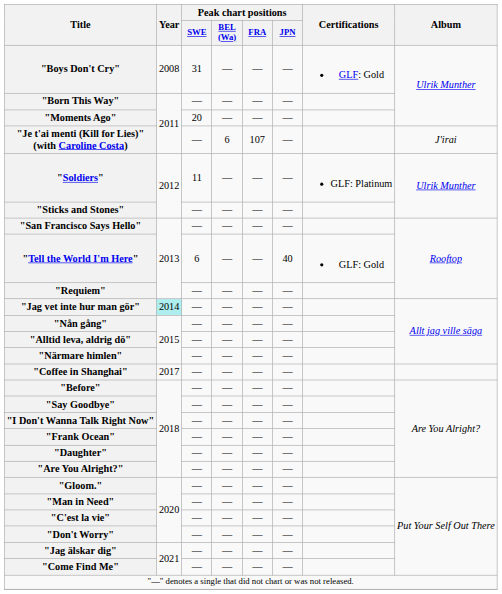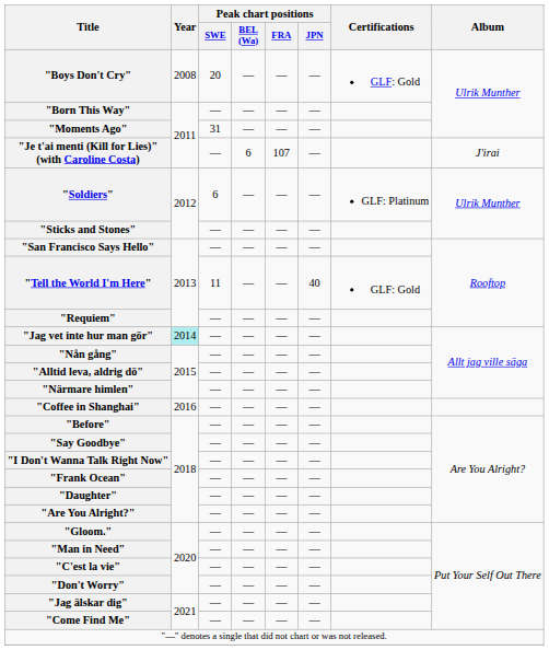 <table class="wikitable plainrowheaders" style="text-align:center;" border="1">
 <tr>
 <th scope="col" rowspan="2">Title</th>
 <th scope="col" rowspan="2">Year</th>
 <th scope="col" colspan="4">Peak chart positions</th>
 <th scope="col" rowspan="2">Certifications</th>
 <th scope="col" rowspan="2">Album</th>
 </tr>
 <tr>
 <th scope="col" style="width:3em;font-size:85%;"><a href='#'>SWE</a><br></th>
 <th scope="col" style="width:3em;font-size:85%;"><a href='#'>BEL<br>(Wa)</a><br></th>
 <th scope="col" style="width:3em;font-size:85%;"><a href='#'>FRA</a><br></th>
 <th scope="col" style="width:3em;font-size:85%;"><a href='#'>JPN</a><br></th>
 </tr>
 <tr>
 <th scope="row">"Boys Don't Cry"</th>
 <td>2008</td>
-<td>31</td>
+<td>20</td>
 <td>—</td>
 <td>—</td>
 <td>—</td>
 <td><br><ul><li><a href='#'>GLF</a>: Gold</li></ul></td>
 <td rowspan="3"><em><a href='#'>Ulrik Munther</a></em></td>
 </tr>
 <tr>
 <th scope="row">"Born This Way"</th>
 <td rowspan="3">2011</td>
 <td>—</td>
 <td>—</td>
 <td>—</td>
 <td>—</td>
 <td></td>
 </tr>
 <tr>
 <th scope="row">"Moments Ago"</th>
-<td>20</td>
+<td>31</td>
 <td>—</td>
 <td>—</td>
 <td>—</td>
 <td></td>
 </tr>
 <tr>
 <th scope="row">"Je t'ai menti (Kill for Lies)"<br><span>(with <a href='#'>Caroline Costa</a>)</span></th>
 <td>—</td>
 <td>6</td>
 <td>107</td>
 <td>—</td>
 <td></td>
 <td><em>J'irai</em></td>
 </tr>
 <tr>
 <th scope="row">"<a href='#'>Soldiers</a>"</th>
 <td rowspan="2">2012</td>
-<td>11</td>
+<td>6</td>
 <td>—</td>
 <td>—</td>
 <td>—</td>
 <td><br><ul><li>GLF: Platinum</li></ul></td>
 <td rowspan="2"><em><a href='#'>Ulrik Munther</a></em></td>
 </tr>
 <tr>
 <th scope="row">"Sticks and Stones"</th>
 <td>—</td>
 <td>—</td>
 <td>—</td>
 <td>—</td>
 <td></td>
 </tr>
 <tr>
 <th scope="row">"San Francisco Says Hello"</th>
 <td rowspan="3">2013</td>
 <td>—</td>
 <td>—</td>
 <td>—</td>
 <td>—</td>
 <td></td>
 <td rowspan="3"><em><a href='#'>Rooftop</a></em></td>
 </tr>
 <tr>
 <th scope="row">"<a href='#'>Tell the World I'm Here</a>"</th>
-<td>6</td>
+<td>11</td>
 <td>—</td>
 <td>—</td>
 <td>40</td>
 <td><br><ul><li>GLF: Gold</li></ul></td>
 </tr>
 <tr>
 <th scope="row">"Requiem"</th>
 <td>—</td>
 <td>—</td>
 <td>—</td>
 <td>—</td>
 <td></td>
 </tr>
 <tr>
 <th scope="row">"Jag vet inte hur man gör"</th>
 <td style="background: paleturquoise;">2014</td>
 <td>—</td>
 <td>—</td>
 <td>—</td>
 <td>—</td>
 <td></td>
 <td rowspan="4"><em><a href='#'>Allt jag ville säga</a></em></td>
 </tr>
 <tr>
 <th scope="row">"Nån gång"</th>
 <td rowspan="3">2015</td>
 <td>—</td>
 <td>—</td>
 <td>—</td>
 <td>—</td>
 <td></td>
 </tr>
 <tr>
 <th scope="row">"Alltid leva, aldrig dö"</th>
 <td>—</td>
 <td>—</td>
 <td>—</td>
 <td>—</td>
 <td></td>
 </tr>
 <tr>
 <th scope="row">"Närmare himlen"</th>
 <td>—</td>
 <td>—</td>
 <td>—</td>
 <td>—</td>
 <td></td>
 </tr>
 <tr>
 <th scope="row">"Coffee in Shanghai"</th>
-<td>2017</td>
+<td>2016</td>
 <td>—</td>
 <td>—</td>
 <td>—</td>
 <td>—</td>
 <td></td>
 <td></td>
 </tr>
 <tr>
 <th scope="row">"Before"</th>
 <td rowspan="6">2018</td>
 <td>—</td>
 <td>—</td>
 <td>—</td>
 <td>—</td>
 <td></td>
 <td rowspan="6"><em>Are You Alright?</em></td>
 </tr>
 <tr>
 <th scope="row">"Say Goodbye"</th>
 <td>—</td>
 <td>—</td>
 <td>—</td>
 <td>—</td>
 <td></td>
 </tr>
 <tr>
 <th scope="row">"I Don't Wanna Talk Right Now"</th>
 <td>—</td>
 <td>—</td>
 <td>—</td>
 <td>—</td>
 <td></td>
 </tr>
 <tr>
 <th scope="row">"Frank Ocean"</th>
 <td>—</td>
 <td>—</td>
 <td>—</td>
 <td>—</td>
 <td></td>
 </tr>
 <tr>
 <th scope="row">"Daughter"</th>
 <td>—</td>
 <td>—</td>
 <td>—</td>
 <td>—</td>
 <td></td>
 </tr>
 <tr>
 <th scope="row">"Are You Alright?"</th>
 <td>—</td>
 <td>—</td>
 <td>—</td>
 <td>—</td>
 <td></td>
 </tr>
 <tr>
 <th scope="row">"Gloom."</th>
 <td rowspan="4">2020</td>
 <td>—</td>
 <td>—</td>
 <td>—</td>
 <td>—</td>
 <td></td>
 <td rowspan="6"><em>Put Your Self Out There</em></td>
 </tr>
 <tr>
 <th scope="row">"Man in Need"</th>
 <td>—</td>
 <td>—</td>
 <td>—</td>
 <td>—</td>
 <td></td>
 </tr>
 <tr>
 <th scope="row">"C'est la vie"</th>
 <td>—</td>
 <td>—</td>
 <td>—</td>
 <td>—</td>
 <td></td>
 </tr>
 <tr>
 <th scope="row">"Don't Worry"</th>
 <td>—</td>
 <td>—</td>
 <td>—</td>
 <td>—</td>
 <td></td>
 </tr>
 <tr>
 <th scope="row">"Jag älskar dig"<br></th>
 <td rowspan="2">2021</td>
 <td>—</td>
 <td>—</td>
 <td>—</td>
 <td>—</td>
 <td></td>
 </tr>
 <tr>
 <th scope="row">"Come Find Me"</th>
 <td>—</td>
 <td>—</td>
 <td>—</td>
 <td>—</td>
 <td></td>
 </tr>
 <tr>
 <td colspan="20" style="font-size:85%">"—" denotes a single that did not chart or was not released.</td>
 </tr>
 <tr>
 </tr>
 </table>
